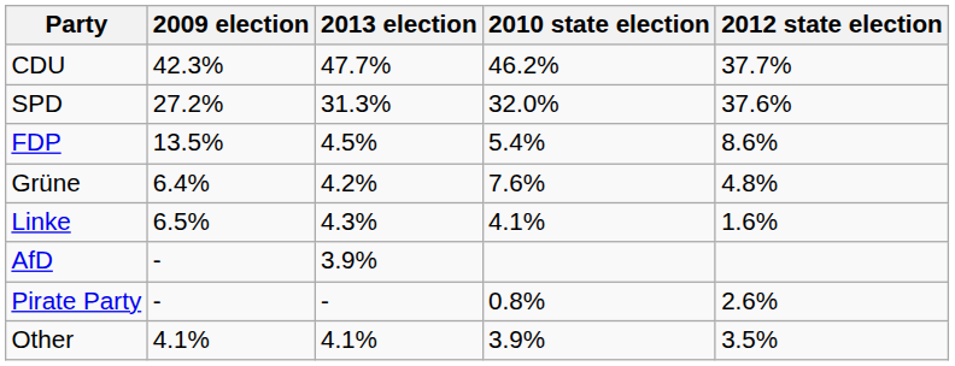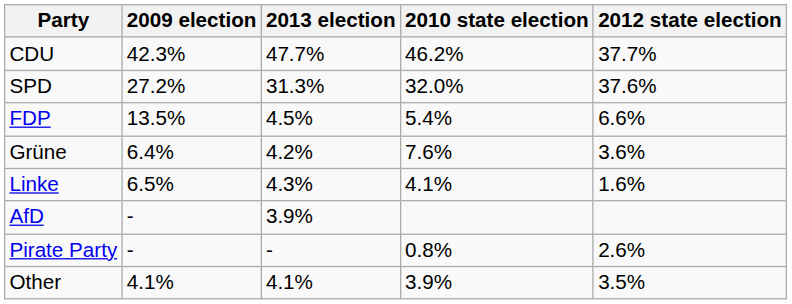 <table class="wikitable">
 <tr>
 <th>Party</th>
 <th>2009 election</th>
 <th>2013 election</th>
 <th>2010 state election</th>
 <th>2012 state election</th>
 </tr>
 <tr>
 <td>CDU</td>
 <td>42.3%</td>
 <td>47.7%</td>
 <td>46.2%</td>
 <td>37.7%</td>
 </tr>
 <tr>
 <td>SPD</td>
 <td>27.2%</td>
 <td>31.3%</td>
 <td>32.0%</td>
 <td>37.6%</td>
 </tr>
 <tr>
 <td><a href='#'>FDP</a></td>
 <td>13.5%</td>
 <td>4.5%</td>
 <td>5.4%</td>
-<td>8.6%</td>
+<td>6.6%</td>
 </tr>
 <tr>
 <td>Grüne</td>
 <td>6.4%</td>
 <td>4.2%</td>
 <td>7.6%</td>
-<td>4.8%</td>
+<td>3.6%</td>
 </tr>
 <tr>
 <td><a href='#'>Linke</a></td>
 <td>6.5%</td>
 <td>4.3%</td>
 <td>4.1%</td>
 <td>1.6%</td>
 </tr>
 <tr>
 <td><a href='#'>AfD</a></td>
 <td>-</td>
 <td>3.9%</td>
 <td></td>
 <td></td>
 </tr>
 <tr>
 <td><a href='#'>Pirate Party</a></td>
 <td>-</td>
 <td>-</td>
 <td>0.8%</td>
 <td>2.6%</td>
 </tr>
 <tr>
 <td>Other</td>
 <td>4.1%</td>
 <td>4.1%</td>
 <td>3.9%</td>
 <td>3.5%</td>
 </tr>
 </table>
